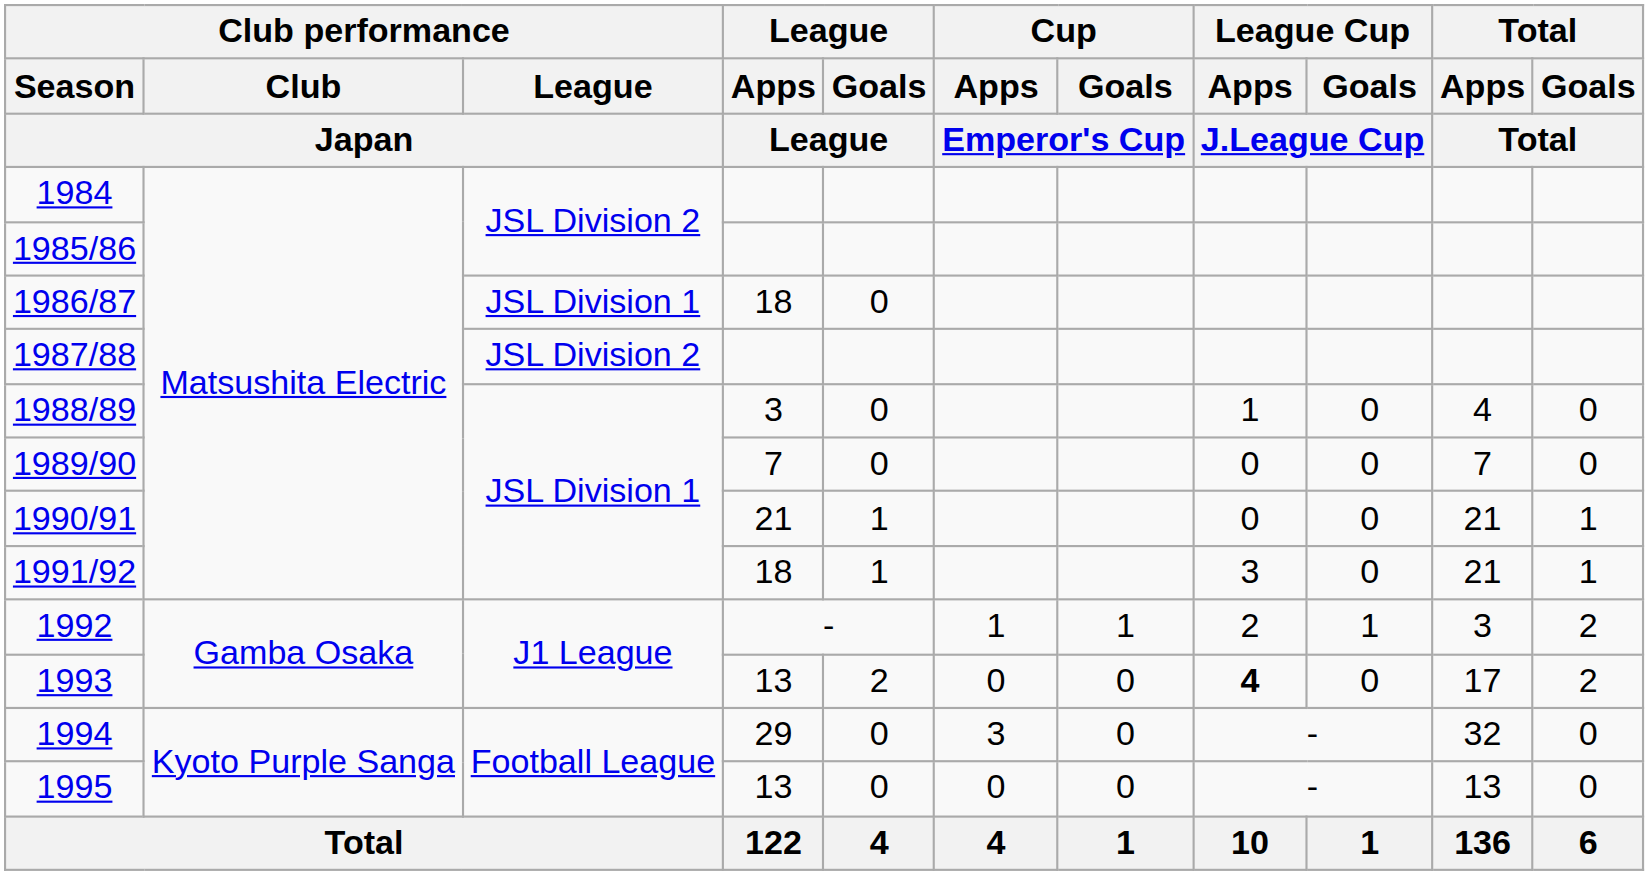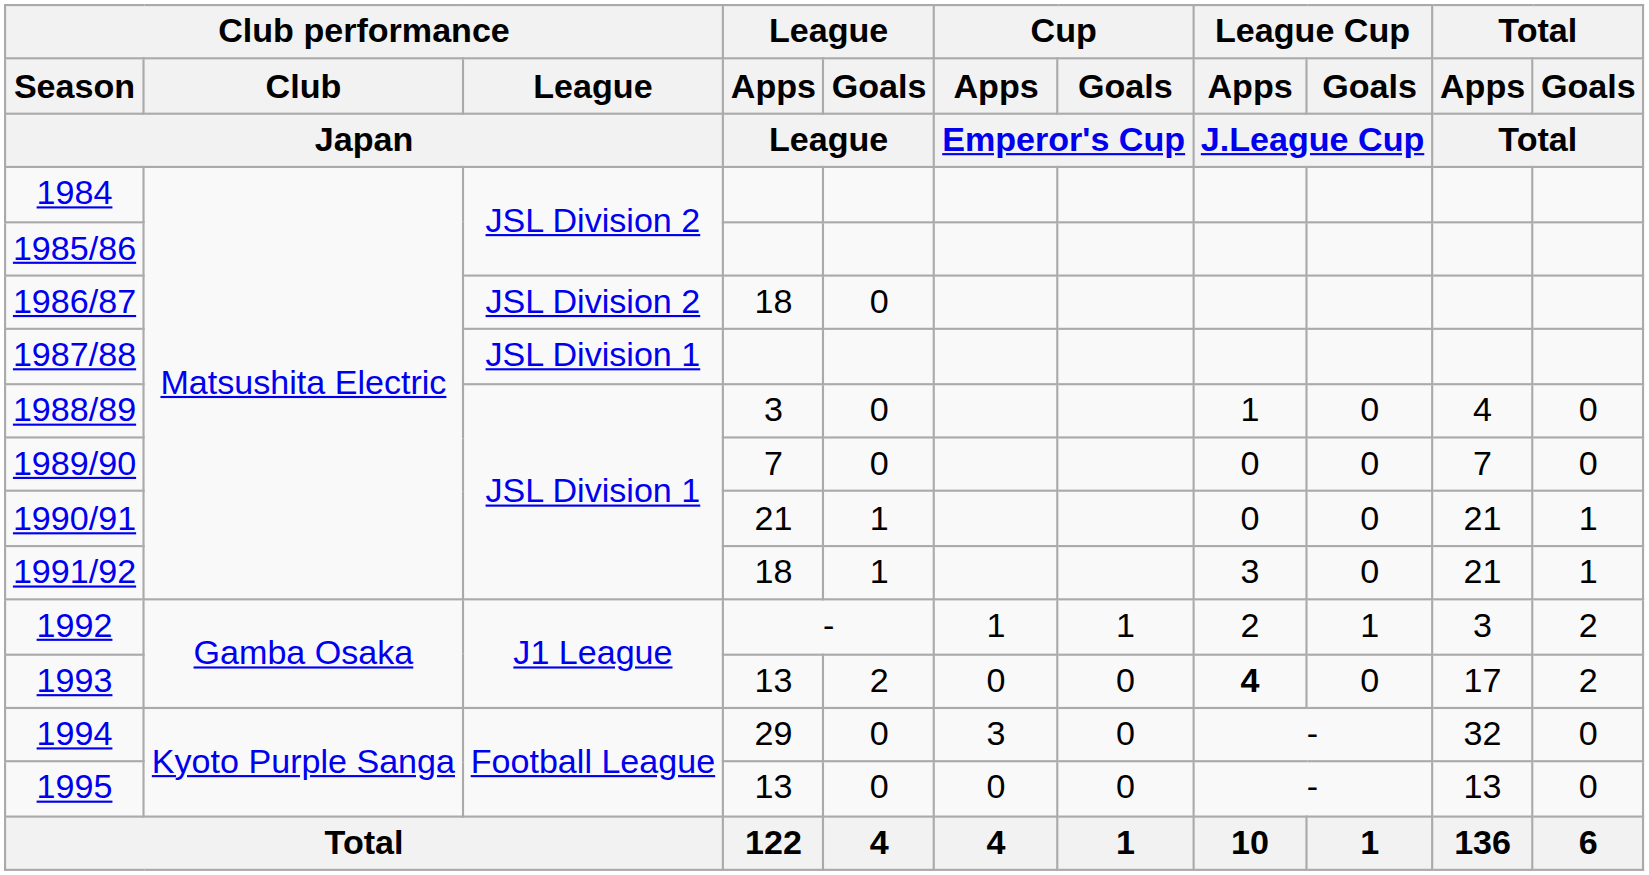 <table class="wikitable" style="text-align:center;">
 <tr>
 <th colspan=3>Club performance</th>
 <th colspan=2>League</th>
 <th colspan=2>Cup</th>
 <th colspan=2>League Cup</th>
 <th colspan=2>Total</th>
 </tr>
 <tr>
 <th>Season</th>
 <th>Club</th>
 <th>League</th>
 <th>Apps</th>
 <th>Goals</th>
 <th>Apps</th>
 <th>Goals</th>
 <th>Apps</th>
 <th>Goals</th>
 <th>Apps</th>
 <th>Goals</th>
 </tr>
 <tr>
 <th colspan=3>Japan</th>
 <th colspan=2>League</th>
 <th colspan=2><a href='#'>Emperor's Cup</a></th>
 <th colspan=2><a href='#'>J.League Cup</a></th>
 <th colspan=2>Total</th>
 </tr>
 <tr>
 <td><a href='#'>1984</a></td>
 <td rowspan="8"><a href='#'>Matsushita Electric</a></td>
 <td rowspan="2"><a href='#'>JSL Division 2</a></td>
 <td></td>
 <td></td>
 <td></td>
 <td></td>
 <td></td>
 <td></td>
 <td></td>
 <td></td>
 </tr>
 <tr>
 <td><a href='#'>1985/86</a></td>
 <td></td>
 <td></td>
 <td></td>
 <td></td>
 <td></td>
 <td></td>
 <td></td>
 <td></td>
 </tr>
 <tr>
 <td><a href='#'>1986/87</a></td>
-<td><a href='#'>JSL Division 1</a></td>
+<td><a href='#'>JSL Division 2</a></td>
 <td>18</td>
 <td>0</td>
 <td></td>
 <td></td>
 <td></td>
 <td></td>
 <td></td>
 <td></td>
 </tr>
 <tr>
 <td><a href='#'>1987/88</a></td>
-<td><a href='#'>JSL Division 2</a></td>
+<td><a href='#'>JSL Division 1</a></td>
 <td></td>
 <td></td>
 <td></td>
 <td></td>
 <td></td>
 <td></td>
 <td></td>
 <td></td>
 </tr>
 <tr>
 <td><a href='#'>1988/89</a></td>
 <td rowspan="4"><a href='#'>JSL Division 1</a></td>
 <td>3</td>
 <td>0</td>
 <td></td>
 <td></td>
 <td>1</td>
 <td>0</td>
 <td>4</td>
 <td>0</td>
 </tr>
 <tr>
 <td><a href='#'>1989/90</a></td>
 <td>7</td>
 <td>0</td>
 <td></td>
 <td></td>
 <td>0</td>
 <td>0</td>
 <td>7</td>
 <td>0</td>
 </tr>
 <tr>
 <td><a href='#'>1990/91</a></td>
 <td>21</td>
 <td>1</td>
 <td></td>
 <td></td>
 <td>0</td>
 <td>0</td>
 <td>21</td>
 <td>1</td>
 </tr>
 <tr>
 <td><a href='#'>1991/92</a></td>
 <td>18</td>
 <td>1</td>
 <td></td>
 <td></td>
 <td>3</td>
 <td>0</td>
 <td>21</td>
 <td>1</td>
 </tr>
 <tr>
 <td><a href='#'>1992</a></td>
 <td rowspan="2"><a href='#'>Gamba Osaka</a></td>
 <td rowspan="2"><a href='#'>J1 League</a></td>
 <td colspan="2">-</td>
 <td>1</td>
 <td>1</td>
 <td>2</td>
 <td>1</td>
 <td>3</td>
 <td>2</td>
 </tr>
 <tr>
 <td><a href='#'>1993</a></td>
 <td>13</td>
 <td>2</td>
 <td>0</td>
 <td>0</td>
 <td><strong>4</strong></td>
 <td>0</td>
 <td>17</td>
 <td>2</td>
 </tr>
 <tr>
 <td><a href='#'>1994</a></td>
 <td rowspan="2"><a href='#'>Kyoto Purple Sanga</a></td>
 <td rowspan="2"><a href='#'>Football League</a></td>
 <td>29</td>
 <td>0</td>
 <td>3</td>
 <td>0</td>
 <td colspan="2">-</td>
 <td>32</td>
 <td>0</td>
 </tr>
 <tr>
 <td><a href='#'>1995</a></td>
 <td>13</td>
 <td>0</td>
 <td>0</td>
 <td>0</td>
 <td colspan="2">-</td>
 <td>13</td>
 <td>0</td>
 </tr>
 <tr>
 <th colspan=3>Total</th>
 <th>122</th>
 <th>4</th>
 <th>4</th>
 <th>1</th>
 <th>10</th>
 <th>1</th>
 <th>136</th>
 <th>6</th>
 </tr>
 </table>
